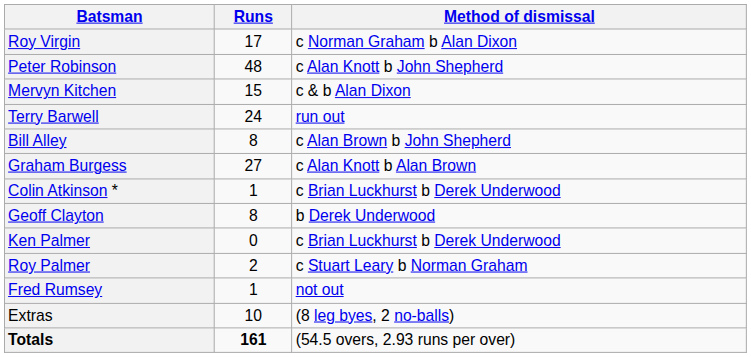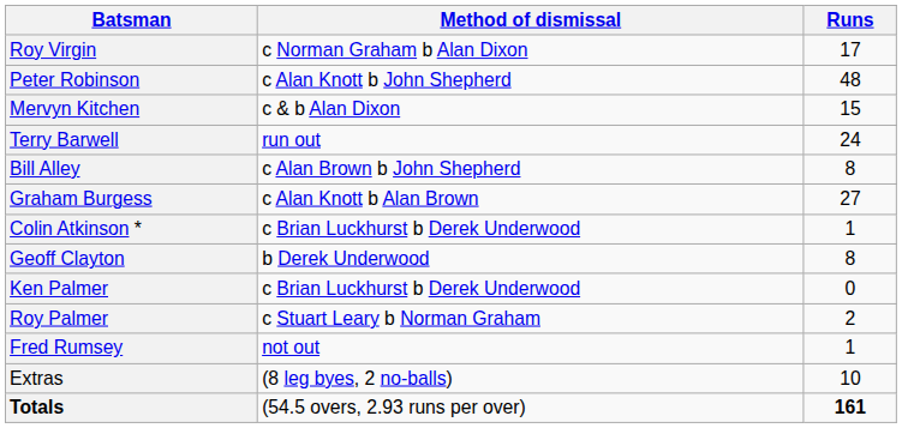 <table class="wikitable" style="text-align: center; width: 60%;">
 <tr>
 <th scope="col"><a href='#'>Batsman</a></th>
+<th scope="col"><a href='#'>Method of dismissal</a></th>
 <th scope="col"><a href='#'>Runs</a></th>
-<th scope="col"><a href='#'>Method of dismissal</a></th>
 </tr>
 <tr>
 <th scope="row" style="font-weight: normal; text-align: left;"><a href='#'>Roy Virgin</a></th>
+<td style=" text-align: left;">c <a href='#'>Norman Graham</a> b <a href='#'>Alan Dixon</a></td>
 <td>17</td>
-<td style=" text-align: left;">c <a href='#'>Norman Graham</a> b <a href='#'>Alan Dixon</a></td>
 </tr>
 <tr>
 <th scope="row" style="font-weight: normal; text-align: left;"><a href='#'>Peter Robinson</a></th>
+<td style=" text-align: left;">c <a href='#'>Alan Knott</a>  b <a href='#'>John Shepherd</a></td>
 <td>48</td>
-<td style=" text-align: left;">c <a href='#'>Alan Knott</a>  b <a href='#'>John Shepherd</a></td>
 </tr>
 <tr>
 <th scope="row" style="font-weight: normal; text-align: left;"><a href='#'>Mervyn Kitchen</a></th>
+<td style=" text-align: left;">c & b <a href='#'>Alan Dixon</a></td>
 <td>15</td>
-<td style=" text-align: left;">c & b <a href='#'>Alan Dixon</a></td>
 </tr>
 <tr>
 <th scope="row" style="font-weight: normal; text-align: left;"><a href='#'>Terry Barwell</a></th>
+<td style=" text-align: left;"><a href='#'>run out</a></td>
 <td>24</td>
-<td style=" text-align: left;"><a href='#'>run out</a></td>
 </tr>
 <tr>
 <th scope="row" style="font-weight: normal; text-align: left;"><a href='#'>Bill Alley</a></th>
+<td style=" text-align: left;">c <a href='#'>Alan Brown</a> b <a href='#'>John Shepherd</a></td>
 <td>8</td>
-<td style=" text-align: left;">c <a href='#'>Alan Brown</a> b <a href='#'>John Shepherd</a></td>
 </tr>
 <tr>
 <th scope="row" style="font-weight: normal; text-align: left;"><a href='#'>Graham Burgess</a></th>
+<td style=" text-align: left;">c <a href='#'>Alan Knott</a>  b <a href='#'>Alan Brown</a></td>
 <td>27</td>
-<td style=" text-align: left;">c <a href='#'>Alan Knott</a>  b <a href='#'>Alan Brown</a></td>
 </tr>
 <tr>
 <th scope="row" style="font-weight: normal; text-align: left;"><a href='#'>Colin Atkinson</a> *</th>
+<td style=" text-align: left;">c <a href='#'>Brian Luckhurst</a> b <a href='#'>Derek Underwood</a></td>
 <td>1</td>
-<td style=" text-align: left;">c <a href='#'>Brian Luckhurst</a> b <a href='#'>Derek Underwood</a></td>
 </tr>
 <tr>
 <th scope="row" style="font-weight: normal; text-align: left;"><a href='#'>Geoff Clayton</a></th>
+<td style=" text-align: left;">b <a href='#'>Derek Underwood</a></td>
 <td>8</td>
-<td style=" text-align: left;">b <a href='#'>Derek Underwood</a></td>
 </tr>
 <tr>
 <th scope="row" style="font-weight: normal; text-align: left;"><a href='#'>Ken Palmer</a></th>
+<td style=" text-align: left;">c <a href='#'>Brian Luckhurst</a> b <a href='#'>Derek Underwood</a></td>
 <td>0</td>
-<td style=" text-align: left;">c <a href='#'>Brian Luckhurst</a> b <a href='#'>Derek Underwood</a></td>
 </tr>
 <tr>
 <th scope="row" style="font-weight: normal; text-align: left;"><a href='#'>Roy Palmer</a></th>
+<td style=" text-align: left;">c <a href='#'>Stuart Leary</a> b <a href='#'>Norman Graham</a></td>
 <td>2</td>
-<td style=" text-align: left;">c <a href='#'>Stuart Leary</a> b <a href='#'>Norman Graham</a></td>
 </tr>
 <tr>
 <th scope="row" style="font-weight: normal; text-align: left;"><a href='#'>Fred Rumsey</a></th>
+<td style=" text-align: left;"><a href='#'>not out</a></td>
 <td>1</td>
-<td style=" text-align: left;"><a href='#'>not out</a></td>
 </tr>
 <tr>
 <th scope="row" style="font-weight: normal; text-align: left;">Extras</th>
+<td style=" text-align: left;">(8 <a href='#'>leg byes</a>, 2 <a href='#'>no-balls</a>)</td>
 <td>10</td>
-<td style=" text-align: left;">(8 <a href='#'>leg byes</a>, 2 <a href='#'>no-balls</a>)</td>
 </tr>
 <tr>
 <th scope="row" style="font-weight: normal; text-align: left;"><strong>Totals</strong></th>
+<td style=" text-align: left;">(54.5 overs, 2.93 runs per over)</td>
 <td><strong>161</strong></td>
-<td style=" text-align: left;">(54.5 overs, 2.93 runs per over)</td>
 </tr>
 </table>
